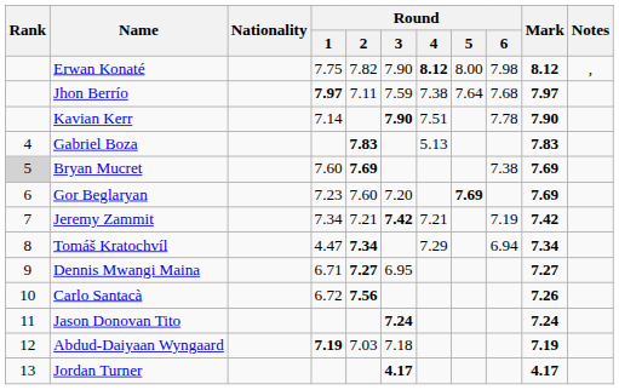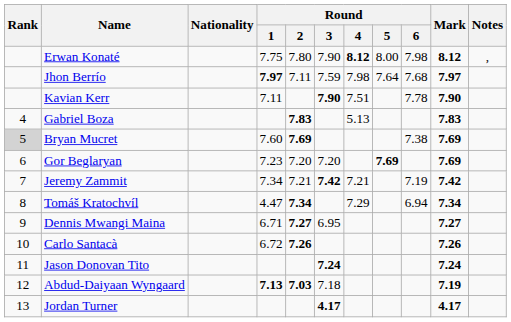 <table class="wikitable sortable" style="text-align:center">
 <tr>
 <th rowspan=2>Rank</th>
 <th rowspan=2>Name</th>
 <th rowspan=2>Nationality</th>
 <th colspan=6>Round</th>
 <th rowspan=2>Mark</th>
 <th rowspan=2>Notes</th>
 </tr>
 <tr>
 <th>1</th>
 <th>2</th>
 <th>3</th>
 <th>4</th>
 <th>5</th>
 <th>6</th>
 </tr>
 <tr>
 <td></td>
 <td align=left><a href='#'>Erwan Konaté</a></td>
 <td align=left></td>
 <td>7.75</td>
-<td>7.82</td>
+<td>7.80</td>
 <td>7.90</td>
 <td><strong>8.12</strong></td>
 <td>8.00</td>
 <td>7.98</td>
 <td><strong>8.12</strong></td>
 <td>, </td>
 </tr>
 <tr>
 <td></td>
 <td align=left><a href='#'>Jhon Berrío</a></td>
 <td align=left></td>
 <td><strong>7.97</strong></td>
 <td>7.11</td>
 <td>7.59</td>
-<td>7.38</td>
+<td>7.98</td>
 <td>7.64</td>
 <td>7.68</td>
 <td><strong>7.97</strong></td>
 <td></td>
 </tr>
 <tr>
 <td></td>
 <td align=left><a href='#'>Kavian Kerr</a></td>
 <td align=left></td>
-<td>7.14</td>
+<td>7.11</td>
 <td></td>
 <td><strong>7.90</strong></td>
 <td>7.51</td>
 <td></td>
 <td>7.78</td>
 <td><strong>7.90</strong></td>
 <td></td>
 </tr>
 <tr>
 <td>4</td>
 <td align=left><a href='#'>Gabriel Boza</a></td>
 <td align=left></td>
 <td></td>
 <td><strong>7.83</strong></td>
 <td></td>
 <td>5.13</td>
 <td></td>
 <td></td>
 <td><strong>7.83</strong></td>
 <td></td>
 </tr>
 <tr>
 <td style="background: lightgrey;">5</td>
 <td align=left><a href='#'>Bryan Mucret</a></td>
 <td align=left></td>
 <td>7.60</td>
 <td><strong>7.69</strong></td>
 <td></td>
 <td></td>
 <td></td>
 <td>7.38</td>
 <td><strong>7.69</strong></td>
 <td></td>
 </tr>
 <tr>
 <td>6</td>
 <td align=left><a href='#'>Gor Beglaryan</a></td>
 <td align=left></td>
 <td>7.23</td>
-<td>7.60</td>
+<td>7.20</td>
 <td>7.20</td>
 <td></td>
 <td><strong>7.69</strong></td>
 <td></td>
 <td><strong>7.69</strong></td>
 <td></td>
 </tr>
 <tr>
 <td>7</td>
 <td align=left><a href='#'>Jeremy Zammit</a></td>
 <td align=left></td>
 <td>7.34</td>
 <td>7.21</td>
 <td><strong>7.42</strong></td>
 <td>7.21</td>
 <td></td>
 <td>7.19</td>
 <td><strong>7.42</strong></td>
 <td></td>
 </tr>
 <tr>
 <td>8</td>
 <td align=left><a href='#'>Tomáš Kratochvíl</a></td>
 <td align=left></td>
 <td>4.47</td>
 <td><strong>7.34</strong></td>
 <td></td>
 <td>7.29</td>
 <td></td>
 <td>6.94</td>
 <td><strong>7.34</strong></td>
 <td></td>
 </tr>
 <tr>
 <td>9</td>
 <td align=left><a href='#'>Dennis Mwangi Maina</a></td>
 <td align=left></td>
 <td>6.71</td>
 <td><strong>7.27</strong></td>
 <td>6.95</td>
 <td></td>
 <td></td>
 <td></td>
 <td><strong>7.27</strong></td>
 <td></td>
 </tr>
 <tr>
 <td>10</td>
 <td align=left><a href='#'>Carlo Santacà</a></td>
 <td align=left></td>
 <td>6.72</td>
-<td><strong>7.56</strong></td>
+<td><strong>7.26</strong></td>
 <td></td>
 <td></td>
 <td></td>
 <td></td>
 <td><strong>7.26</strong></td>
 <td></td>
 </tr>
 <tr>
 <td>11</td>
 <td align=left><a href='#'>Jason Donovan Tito</a></td>
 <td align=left></td>
 <td></td>
 <td></td>
 <td><strong>7.24</strong></td>
 <td></td>
 <td></td>
 <td></td>
 <td><strong>7.24</strong></td>
 <td></td>
 </tr>
 <tr>
 <td>12</td>
 <td align=left><a href='#'>Abdud-Daiyaan Wyngaard</a></td>
 <td align=left></td>
-<td><strong>7.19</strong></td>
-<td>7.03</td>
+<td><strong>7.13</strong></td>
+<td><strong>7.03</strong></td>
 <td>7.18</td>
 <td></td>
 <td></td>
 <td></td>
 <td><strong>7.19</strong></td>
 <td></td>
 </tr>
 <tr>
 <td>13</td>
 <td align=left><a href='#'>Jordan Turner</a></td>
 <td align=left></td>
 <td></td>
 <td></td>
 <td><strong>4.17</strong></td>
 <td></td>
 <td></td>
 <td></td>
 <td><strong>4.17</strong></td>
 <td></td>
 </tr>
 </table>
